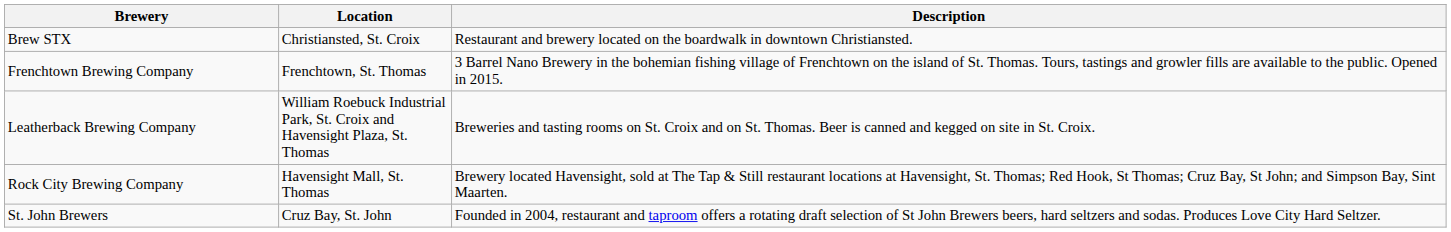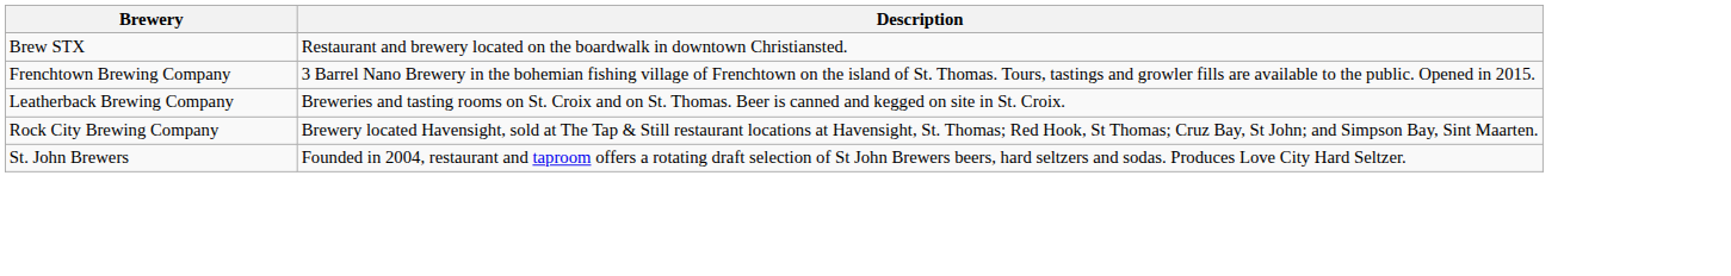 <table class="wikitable sortable" border="1">
 <tr>
 <th scope="col" width=19%>Brewery</th>
-<th scope="col" width=12%>Location</th>
 <th scope="col">Description</th>
 </tr>
 <tr>
 <td>Brew STX</td>
-<td>Christiansted, St. Croix </td>
 <td>Restaurant and brewery located on the boardwalk in downtown Christiansted.</td>
 </tr>
 <tr>
 <td>Frenchtown Brewing Company</td>
-<td>Frenchtown, St. Thomas</td>
 <td>3 Barrel Nano Brewery in the bohemian fishing village of Frenchtown on the island of St. Thomas. Tours, tastings and growler fills are available to the public. Opened in 2015.</td>
 </tr>
 <tr>
 <td>Leatherback Brewing Company</td>
-<td>William Roebuck Industrial Park, St. Croix and Havensight Plaza, St. Thomas</td>
 <td>Breweries and tasting rooms on St. Croix and on St. Thomas. Beer is canned and kegged on site in St. Croix.</td>
 </tr>
 <tr>
 <td>Rock City Brewing Company</td>
-<td>Havensight Mall, St. Thomas</td>
 <td>Brewery located Havensight, sold at The Tap & Still restaurant locations at Havensight, St. Thomas; Red Hook, St Thomas; Cruz Bay, St John; and Simpson Bay, Sint Maarten.</td>
 </tr>
 <tr>
 <td>St. John Brewers</td>
-<td>Cruz Bay, St. John</td>
 <td>Founded in 2004, restaurant and <a href='#'>taproom</a> offers a rotating draft selection of St John Brewers beers, hard seltzers and sodas. Produces Love City Hard Seltzer.</td>
 </tr>
 </table>
